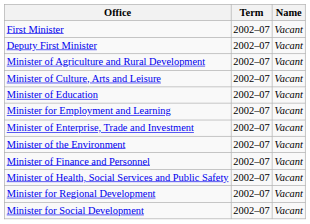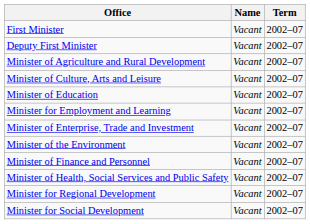 <table class="wikitable">
 <tr>
 <th>Office</th>
+<th>Name</th>
 <th>Term</th>
-<th>Name</th>
 </tr>
 <tr>
 <td><a href='#'>First Minister</a></td>
+<td><em>Vacant</em> </td>
 <td>2002–07</td>
-<td><em>Vacant</em> </td>
 </tr>
 <tr>
 <td><a href='#'>Deputy First Minister</a></td>
+<td><em>Vacant</em> </td>
 <td>2002–07</td>
-<td><em>Vacant</em> </td>
 </tr>
 <tr>
 <td><a href='#'>Minister of Agriculture and Rural Development</a></td>
+<td><em>Vacant</em> </td>
 <td>2002–07</td>
-<td><em>Vacant</em> </td>
 </tr>
 <tr>
 <td><a href='#'>Minister of Culture, Arts and Leisure</a></td>
+<td><em>Vacant</em> </td>
 <td>2002–07</td>
-<td><em>Vacant</em> </td>
 </tr>
 <tr>
 <td><a href='#'>Minister of Education</a></td>
+<td><em>Vacant</em> </td>
 <td>2002–07</td>
-<td><em>Vacant</em> </td>
 </tr>
 <tr>
 <td><a href='#'>Minister for Employment and Learning</a></td>
+<td><em>Vacant</em> </td>
 <td>2002–07</td>
-<td><em>Vacant</em> </td>
 </tr>
 <tr>
 <td><a href='#'>Minister of Enterprise, Trade and Investment</a></td>
+<td><em>Vacant</em> </td>
 <td>2002–07</td>
-<td><em>Vacant</em> </td>
 </tr>
 <tr>
 <td><a href='#'>Minister of the Environment</a></td>
+<td><em>Vacant</em> </td>
 <td>2002–07</td>
-<td><em>Vacant</em> </td>
 </tr>
 <tr>
 <td><a href='#'>Minister of Finance and Personnel</a></td>
+<td><em>Vacant</em> </td>
 <td>2002–07</td>
-<td><em>Vacant</em> </td>
 </tr>
 <tr>
 <td><a href='#'>Minister of Health, Social Services and Public Safety</a></td>
+<td><em>Vacant</em> </td>
 <td>2002–07</td>
-<td><em>Vacant</em> </td>
 </tr>
 <tr>
 <td><a href='#'>Minister for Regional Development</a></td>
+<td><em>Vacant</em> </td>
 <td>2002–07</td>
-<td><em>Vacant</em> </td>
 </tr>
 <tr>
 <td><a href='#'>Minister for Social Development</a></td>
+<td><em>Vacant</em> </td>
 <td>2002–07</td>
-<td><em>Vacant</em> </td>
 </tr>
 </table>
